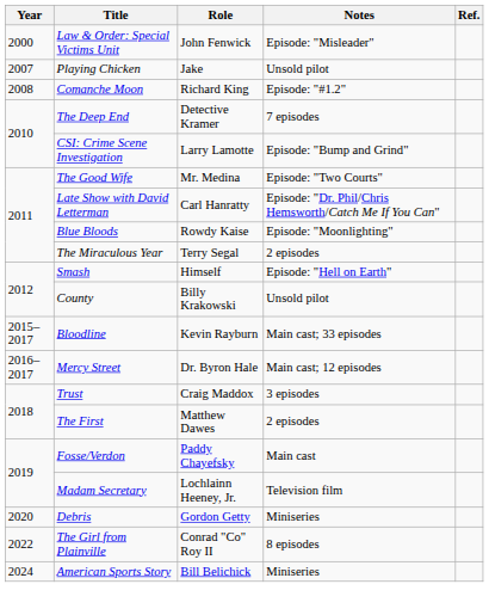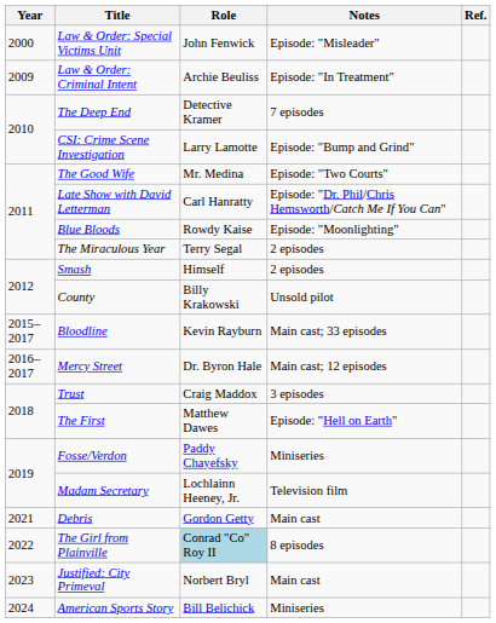 <table class="wikitable sortable">
 <tr>
 <th>Year</th>
 <th>Title</th>
 <th>Role</th>
 <th>Notes</th>
 <th>Ref.</th>
 </tr>
 <tr>
 <td>2000</td>
 <td><em><a href='#'>Law & Order: Special Victims Unit</a></em></td>
 <td>John Fenwick</td>
 <td>Episode: "Misleader"</td>
 <td></td>
 </tr>
 <tr>
-<td>2007</td>
-<td><em>Playing Chicken</em></td>
-<td>Jake</td>
-<td>Unsold pilot</td>
-<td></td>
-</tr>
-<tr>
-<td>2008</td>
-<td><em><a href='#'>Comanche Moon</a></em></td>
-<td>Richard King</td>
-<td>Episode: "#1.2"</td>
+<td>2009</td>
+<td><em><a href='#'>Law & Order: Criminal Intent</a></em></td>
+<td>Archie Beuliss</td>
+<td>Episode: "In Treatment"</td>
 <td></td>
 </tr>
 <tr>
 <td rowspan="2">2010</td>
 <td><em><a href='#'>The Deep End</a></em></td>
 <td>Detective Kramer</td>
 <td>7 episodes</td>
 <td></td>
 </tr>
 <tr>
 <td><em><a href='#'>CSI: Crime Scene Investigation</a></em></td>
 <td>Larry Lamotte</td>
 <td>Episode: "Bump and Grind"</td>
 <td></td>
 </tr>
 <tr>
 <td rowspan="4">2011</td>
 <td><em><a href='#'>The Good Wife</a></em></td>
 <td>Mr. Medina</td>
 <td>Episode: "Two Courts"</td>
 <td></td>
 </tr>
 <tr>
 <td><em><a href='#'>Late Show with David Letterman</a></em></td>
 <td>Carl Hanratty</td>
 <td>Episode: "<a href='#'>Dr. Phil</a>/<a href='#'>Chris Hemsworth</a>/<em>Catch Me If You Can</em>"</td>
 <td></td>
 </tr>
 <tr>
 <td><em><a href='#'>Blue Bloods</a></em></td>
 <td>Rowdy Kaise</td>
 <td>Episode: "Moonlighting"</td>
 <td></td>
 </tr>
 <tr>
 <td><em>The Miraculous Year</em></td>
 <td>Terry Segal</td>
 <td>2 episodes</td>
 <td></td>
 </tr>
 <tr>
 <td rowspan="2">2012</td>
 <td><em><a href='#'>Smash</a></em></td>
 <td>Himself</td>
-<td>Episode: "<a href='#'>Hell on Earth</a>"</td>
+<td>2 episodes</td>
 <td></td>
 </tr>
 <tr>
 <td><em>County</em></td>
 <td>Billy Krakowski</td>
 <td>Unsold pilot</td>
 <td></td>
 </tr>
 <tr>
 <td>2015–2017</td>
 <td><em><a href='#'>Bloodline</a></em></td>
 <td>Kevin Rayburn</td>
 <td>Main cast; 33 episodes</td>
 <td></td>
 </tr>
 <tr>
 <td>2016–2017</td>
 <td><em><a href='#'>Mercy Street</a></em></td>
 <td>Dr. Byron Hale</td>
 <td>Main cast; 12 episodes</td>
 <td></td>
 </tr>
 <tr>
 <td rowspan="2">2018</td>
 <td><em><a href='#'>Trust</a></em></td>
 <td>Craig Maddox</td>
 <td>3 episodes</td>
 <td></td>
 </tr>
 <tr>
 <td><em><a href='#'>The First</a></em></td>
 <td>Matthew Dawes</td>
-<td>2 episodes</td>
+<td>Episode: "<a href='#'>Hell on Earth</a>"</td>
 <td></td>
 </tr>
 <tr>
 <td rowspan="2">2019</td>
 <td><em><a href='#'>Fosse/Verdon</a></em></td>
 <td><a href='#'>Paddy Chayefsky</a></td>
-<td>Main cast</td>
+<td>Miniseries</td>
 <td></td>
 </tr>
 <tr>
 <td><em><a href='#'>Madam Secretary</a></em></td>
 <td>Lochlainn Heeney, Jr.</td>
 <td>Television film</td>
 <td></td>
 </tr>
 <tr>
-<td>2020</td>
+<td>2021</td>
 <td><em><a href='#'>Debris</a></em></td>
 <td><a href='#'>Gordon Getty</a></td>
-<td>Miniseries</td>
+<td>Main cast</td>
 <td></td>
 </tr>
 <tr>
 <td>2022</td>
 <td><em><a href='#'>The Girl from Plainville</a></em></td>
-<td>Conrad "Co" Roy II</td>
+<td style="background: lightblue;">Conrad "Co" Roy II</td>
 <td>8 episodes</td>
+<td></td>
+</tr>
+<tr>
+<td>2023</td>
+<td><em><a href='#'>Justified: City Primeval</a></em></td>
+<td>Norbert Bryl</td>
+<td>Main cast</td>
 <td></td>
 </tr>
 <tr>
 <td>2024</td>
 <td><em><a href='#'>American Sports Story</a></em></td>
 <td><a href='#'>Bill Belichick</a></td>
 <td>Miniseries</td>
 <td></td>
 </tr>
 </table>
